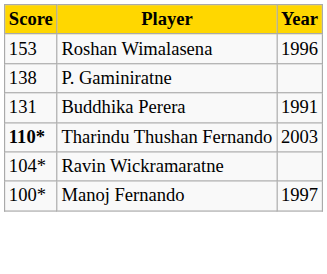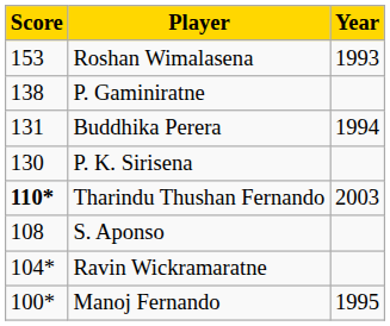 <table class="wikitable collapsible">
 <tr>
 <th style="text-align: middle; background: gold;"><span>Score</span></th>
 <th style="text-align: middle; background: gold;"><span>Player</span></th>
 <th style="text-align: middle; background: gold;"><span>Year</span></th>
 </tr>
 <tr>
 <td>153</td>
 <td>Roshan Wimalasena</td>
-<td>1996</td>
+<td>1993</td>
 </tr>
 <tr>
 <td>138</td>
 <td>P. Gaminiratne</td>
 <td></td>
 </tr>
 <tr>
 <td>131</td>
 <td>Buddhika Perera</td>
-<td>1991</td>
+<td>1994</td>
+</tr>
+<tr>
+<td>130</td>
+<td>P. K. Sirisena</td>
+<td></td>
 </tr>
 <tr>
 <td><strong>110*</strong></td>
 <td>Tharindu Thushan Fernando</td>
 <td>2003</td>
+</tr>
+<tr>
+<td>108</td>
+<td>S. Aponso</td>
+<td></td>
 </tr>
 <tr>
 <td>104*</td>
 <td>Ravin Wickramaratne</td>
 <td></td>
 </tr>
 <tr>
 <td>100*</td>
 <td>Manoj Fernando</td>
-<td>1997</td>
+<td>1995</td>
 </tr>
 </table>
